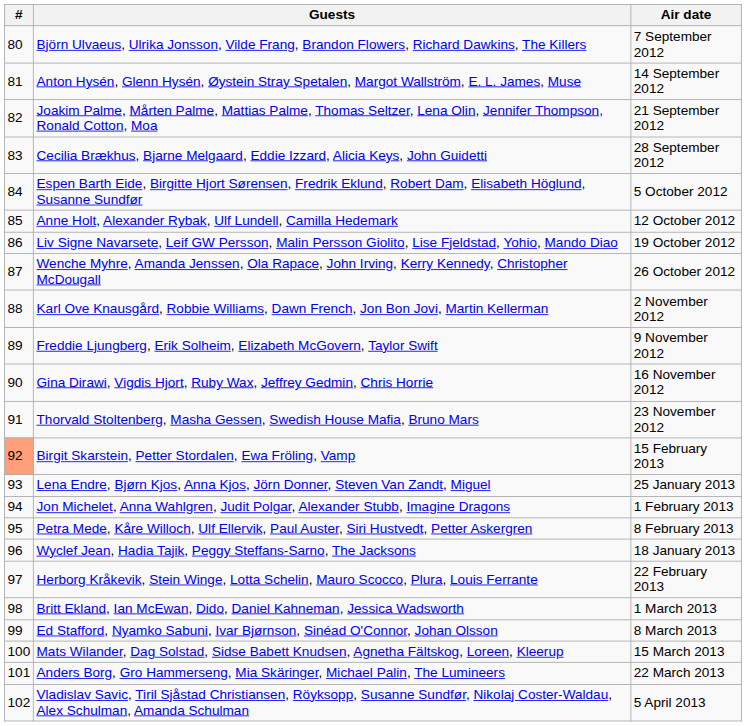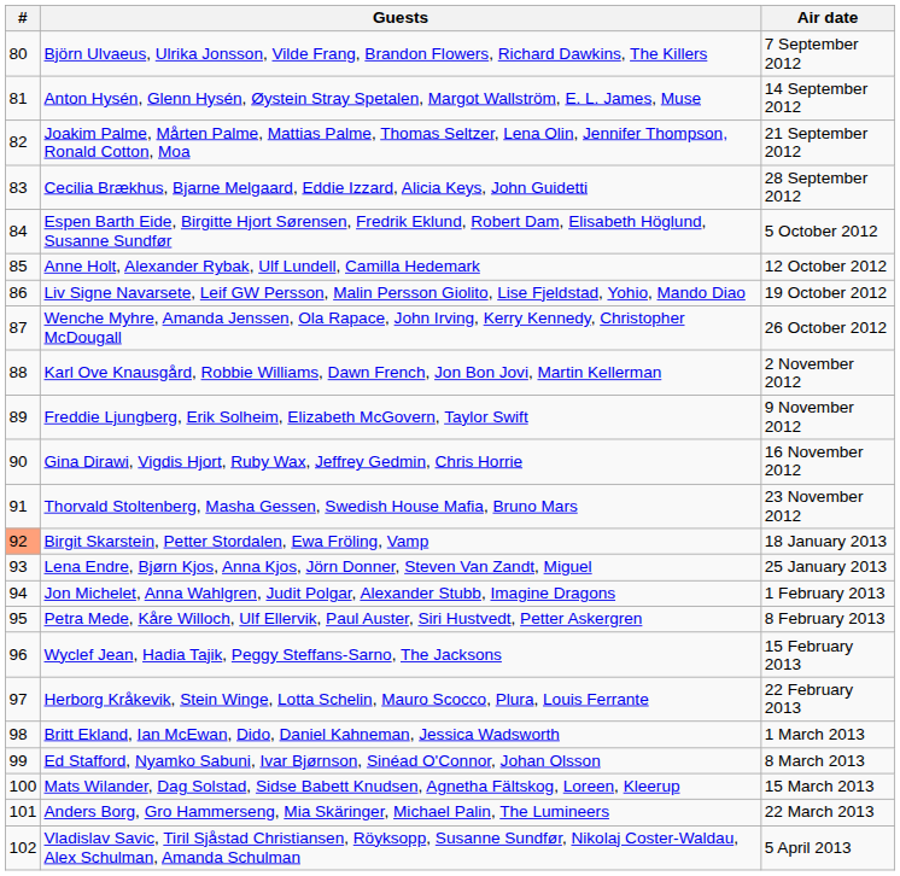 <table class="wikitable">
 <tr>
 <th>#</th>
 <th>Guests</th>
 <th>Air date</th>
 </tr>
 <tr>
 <td>80</td>
 <td><a href='#'>Björn Ulvaeus</a>, <a href='#'>Ulrika Jonsson</a>, <a href='#'>Vilde Frang</a>, <a href='#'>Brandon Flowers</a>, <a href='#'>Richard Dawkins</a>, <a href='#'>The Killers</a></td>
 <td>7 September 2012</td>
 </tr>
 <tr>
 <td>81</td>
 <td><a href='#'>Anton Hysén</a>, <a href='#'>Glenn Hysén</a>, <a href='#'>Øystein Stray Spetalen</a>, <a href='#'>Margot Wallström</a>, <a href='#'>E. L. James</a>, <a href='#'>Muse</a></td>
 <td>14 September 2012</td>
 </tr>
 <tr>
 <td>82</td>
 <td><a href='#'>Joakim Palme</a>, <a href='#'>Mårten Palme</a>, <a href='#'>Mattias Palme</a>, <a href='#'>Thomas Seltzer</a>, <a href='#'>Lena Olin</a>, <a href='#'>Jennifer Thompson, Ronald Cotton</a>, <a href='#'>Moa</a></td>
 <td>21 September 2012</td>
 </tr>
 <tr>
 <td>83</td>
 <td><a href='#'>Cecilia Brækhus</a>, <a href='#'>Bjarne Melgaard</a>, <a href='#'>Eddie Izzard</a>, <a href='#'>Alicia Keys</a>, <a href='#'>John Guidetti</a></td>
 <td>28 September 2012</td>
 </tr>
 <tr>
 <td>84</td>
 <td><a href='#'>Espen Barth Eide</a>, <a href='#'>Birgitte Hjort Sørensen</a>, <a href='#'>Fredrik Eklund</a>, <a href='#'>Robert Dam</a>, <a href='#'>Elisabeth Höglund</a>, <a href='#'>Susanne Sundfør</a></td>
 <td>5 October 2012</td>
 </tr>
 <tr>
 <td>85</td>
 <td><a href='#'>Anne Holt</a>, <a href='#'>Alexander Rybak</a>, <a href='#'>Ulf Lundell</a>, <a href='#'>Camilla Hedemark</a></td>
 <td>12 October 2012</td>
 </tr>
 <tr>
 <td>86</td>
 <td><a href='#'>Liv Signe Navarsete</a>, <a href='#'>Leif GW Persson</a>, <a href='#'>Malin Persson Giolito</a>, <a href='#'>Lise Fjeldstad</a>, <a href='#'>Yohio</a>, <a href='#'>Mando Diao</a></td>
 <td>19 October 2012</td>
 </tr>
 <tr>
 <td>87</td>
 <td><a href='#'>Wenche Myhre</a>, <a href='#'>Amanda Jenssen</a>, <a href='#'>Ola Rapace</a>, <a href='#'>John Irving</a>, <a href='#'>Kerry Kennedy</a>, <a href='#'>Christopher McDougall</a></td>
 <td>26 October 2012</td>
 </tr>
 <tr>
 <td>88</td>
 <td><a href='#'>Karl Ove Knausgård</a>, <a href='#'>Robbie Williams</a>, <a href='#'>Dawn French</a>, <a href='#'>Jon Bon Jovi</a>, <a href='#'>Martin Kellerman</a></td>
 <td>2 November 2012</td>
 </tr>
 <tr>
 <td>89</td>
 <td><a href='#'>Freddie Ljungberg</a>, <a href='#'>Erik Solheim</a>, <a href='#'>Elizabeth McGovern</a>, <a href='#'>Taylor Swift</a></td>
 <td>9 November 2012</td>
 </tr>
 <tr>
 <td>90</td>
 <td><a href='#'>Gina Dirawi</a>, <a href='#'>Vigdis Hjort</a>, <a href='#'>Ruby Wax</a>, <a href='#'>Jeffrey Gedmin</a>, <a href='#'>Chris Horrie</a></td>
 <td>16 November 2012</td>
 </tr>
 <tr>
 <td>91</td>
 <td><a href='#'>Thorvald Stoltenberg</a>, <a href='#'>Masha Gessen</a>, <a href='#'>Swedish House Mafia</a>, <a href='#'>Bruno Mars</a></td>
 <td>23 November 2012</td>
 </tr>
 <tr>
 <td style="background: lightsalmon;">92</td>
 <td><a href='#'>Birgit Skarstein</a>, <a href='#'>Petter Stordalen</a>, <a href='#'>Ewa Fröling</a>, <a href='#'>Vamp</a></td>
-<td>15 February 2013</td>
+<td>18 January 2013</td>
 </tr>
 <tr>
 <td>93</td>
 <td><a href='#'>Lena Endre</a>, <a href='#'>Bjørn Kjos</a>, <a href='#'>Anna Kjos</a>, <a href='#'>Jörn Donner</a>, <a href='#'>Steven Van Zandt</a>, <a href='#'>Miguel</a></td>
 <td>25 January 2013</td>
 </tr>
 <tr>
 <td>94</td>
 <td><a href='#'>Jon Michelet</a>, <a href='#'>Anna Wahlgren</a>, <a href='#'>Judit Polgar</a>, <a href='#'>Alexander Stubb</a>, <a href='#'>Imagine Dragons</a></td>
 <td>1 February 2013</td>
 </tr>
 <tr>
 <td>95</td>
 <td><a href='#'>Petra Mede</a>, <a href='#'>Kåre Willoch</a>, <a href='#'>Ulf Ellervik</a>, <a href='#'>Paul Auster</a>, <a href='#'>Siri Hustvedt</a>, <a href='#'>Petter Askergren</a></td>
 <td>8 February 2013</td>
 </tr>
 <tr>
 <td>96</td>
 <td><a href='#'>Wyclef Jean</a>, <a href='#'>Hadia Tajik</a>, <a href='#'>Peggy Steffans-Sarno</a>, <a href='#'>The Jacksons</a></td>
-<td>18 January 2013</td>
+<td>15 February 2013</td>
 </tr>
 <tr>
 <td>97</td>
 <td><a href='#'>Herborg Kråkevik</a>, <a href='#'>Stein Winge</a>, <a href='#'>Lotta Schelin</a>, <a href='#'>Mauro Scocco</a>, <a href='#'>Plura</a>, <a href='#'>Louis Ferrante</a></td>
 <td>22 February 2013</td>
 </tr>
 <tr>
 <td>98</td>
 <td><a href='#'>Britt Ekland</a>, <a href='#'>Ian McEwan</a>, <a href='#'>Dido</a>, <a href='#'>Daniel Kahneman</a>, <a href='#'>Jessica Wadsworth</a></td>
 <td>1 March 2013</td>
 </tr>
 <tr>
 <td>99</td>
 <td><a href='#'>Ed Stafford</a>, <a href='#'>Nyamko Sabuni</a>, <a href='#'>Ivar Bjørnson</a>, <a href='#'>Sinéad O'Connor</a>, <a href='#'>Johan Olsson</a></td>
 <td>8 March 2013</td>
 </tr>
 <tr>
 <td>100</td>
 <td><a href='#'>Mats Wilander</a>, <a href='#'>Dag Solstad</a>, <a href='#'>Sidse Babett Knudsen</a>, <a href='#'>Agnetha Fältskog</a>, <a href='#'>Loreen</a>, <a href='#'>Kleerup</a></td>
 <td>15 March 2013</td>
 </tr>
 <tr>
 <td>101</td>
 <td><a href='#'>Anders Borg</a>, <a href='#'>Gro Hammerseng</a>, <a href='#'>Mia Skäringer</a>, <a href='#'>Michael Palin</a>, <a href='#'>The Lumineers</a></td>
 <td>22 March 2013</td>
 </tr>
 <tr>
 <td>102</td>
 <td><a href='#'>Vladislav Savic</a>, <a href='#'>Tiril Sjåstad Christiansen</a>, <a href='#'>Röyksopp</a>, <a href='#'>Susanne Sundfør</a>, <a href='#'>Nikolaj Coster-Waldau</a>, <a href='#'>Alex Schulman</a>, <a href='#'>Amanda Schulman</a></td>
 <td>5 April 2013</td>
 </tr>
 </table>
